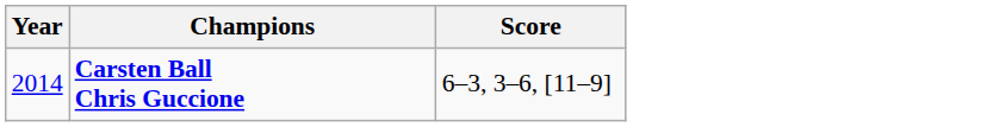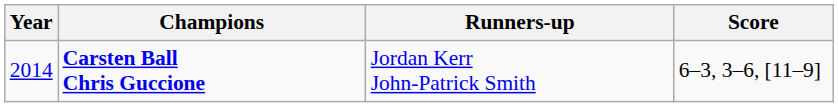 <table class="wikitable" style="font-size:90%">
 <tr>
 <th>Year</th>
 <th width="200">Champions</th>
+<th width="200">Runners-up</th>
 <th width="100">Score</th>
 </tr>
 <tr>
 <td><a href='#'>2014</a></td>
 <td> <strong><a href='#'>Carsten Ball</a></strong> <br>  <strong><a href='#'>Chris Guccione</a></strong></td>
+<td> <a href='#'>Jordan Kerr</a> <br>  <a href='#'>John-Patrick Smith</a></td>
 <td>6–3, 3–6, [11–9]</td>
 </tr>
 </table>
